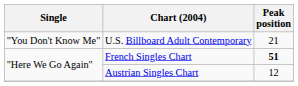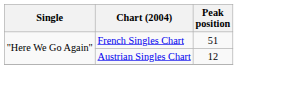 <table class="wikitable">
 <tr>
 <th align="left">Single</th>
 <th align="left">Chart (2004)</th>
 <th align="center">Peak <br>position</th>
 </tr>
 <tr>
-<td align="left">"You Don't Know Me"</td>
-<td align="left">U.S. <a href='#'>Billboard Adult Contemporary</a></td>
-<td align="center">21</td>
-</tr>
-<tr>
 <td align="left" rowspan=2>"Here We Go Again"</td>
 <td align="left"><a href='#'>French Singles Chart</a></td>
-<td align="center"><strong>51</strong></td>
+<td align="center">51</td>
 </tr>
 <tr>
 <td align="left"><a href='#'>Austrian Singles Chart</a></td>
 <td align="center">12</td>
 </tr>
 <tr>
 </tr>
 </table>
